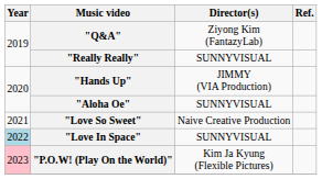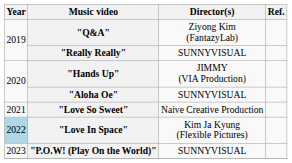 <table class="wikitable plainrowheaders" style="text-align:center; table-layout:fixed; margin-right:0">
 <tr>
 <th>Year</th>
 <th>Music video</th>
 <th>Director(s)</th>
 <th>Ref.</th>
 </tr>
 <tr>
 <td rowspan=2>2019</td>
 <th scope="row">"Q&A"</th>
 <td>Ziyong Kim<br>(FantazyLab)</td>
 <td></td>
 </tr>
 <tr>
 <th scope="row">"Really Really" </th>
 <td>SUNNYVISUAL</td>
 <td></td>
 </tr>
 <tr>
 <td rowspan=2>2020</td>
 <th scope="row">"Hands Up" </th>
 <td>JIMMY<br>(VIA Production)</td>
 <td></td>
 </tr>
 <tr>
 <th scope="row">"Aloha Oe" </th>
 <td>SUNNYVISUAL</td>
 <td></td>
 </tr>
 <tr>
 <td rowspan=1>2021</td>
 <th scope="row">"Love So Sweet"</th>
 <td>Naive Creative Production</td>
 <td></td>
 </tr>
 <tr>
 <td rowspan=1 style="background: lightblue;">2022</td>
 <th scope="row">"Love In Space"</th>
-<td>SUNNYVISUAL</td>
+<td>Kim Ja Kyung<br>(Flexible Pictures)</td>
 <td></td>
 </tr>
 <tr>
-<td rowspan=1 style="background: pink;">2023</td>
+<td rowspan=1>2023</td>
 <th scope="row">"P.O.W! (Play On the World)"</th>
-<td>Kim Ja Kyung<br>(Flexible Pictures)</td>
+<td>SUNNYVISUAL</td>
 <td></td>
 </tr>
 <tr>
 </tr>
 </table>
